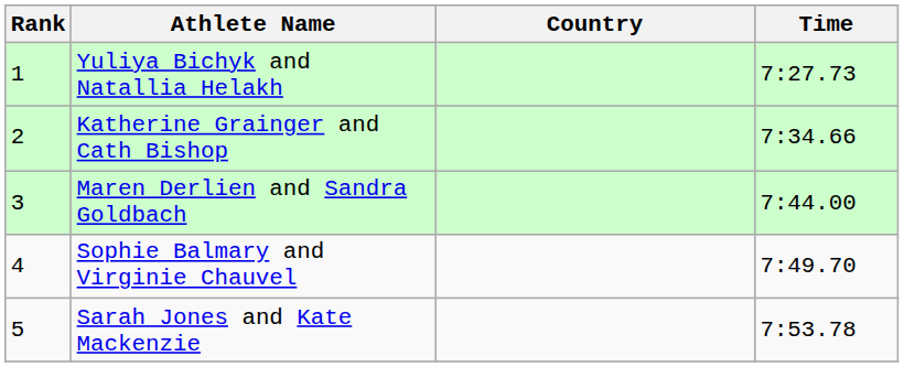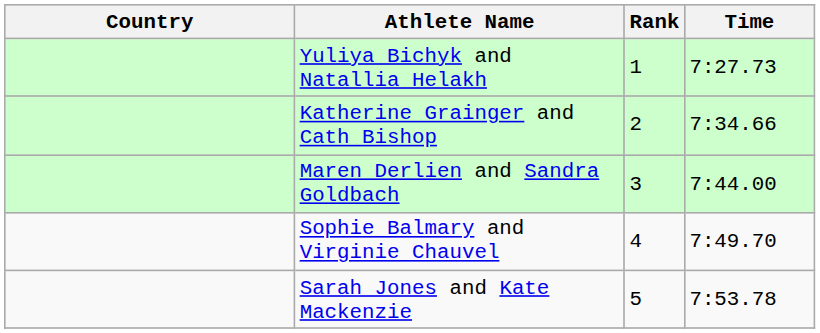 <table class="wikitable sortable">
 <tr>
+<th width=175>Country</th>
+<th width=200>Athlete Name</th>
 <th width=25>Rank</th>
-<th width=200>Athlete Name</th>
-<th width=175>Country</th>
 <th width=75>Time</th>
 </tr>
 <tr bgcolor=ccffcc>
+<td></td>
+<td><a href='#'>Yuliya Bichyk</a> and <a href='#'>Natallia Helakh</a></td>
 <td>1</td>
-<td><a href='#'>Yuliya Bichyk</a> and <a href='#'>Natallia Helakh</a></td>
-<td></td>
 <td>7:27.73</td>
 </tr>
 <tr bgcolor=ccffcc>
+<td></td>
+<td><a href='#'>Katherine Grainger</a> and <a href='#'>Cath Bishop</a></td>
 <td>2</td>
-<td><a href='#'>Katherine Grainger</a> and <a href='#'>Cath Bishop</a></td>
-<td></td>
 <td>7:34.66</td>
 </tr>
 <tr bgcolor=ccffcc>
+<td></td>
+<td><a href='#'>Maren Derlien</a> and <a href='#'>Sandra Goldbach</a></td>
 <td>3</td>
-<td><a href='#'>Maren Derlien</a> and <a href='#'>Sandra Goldbach</a></td>
-<td></td>
 <td>7:44.00</td>
 </tr>
 <tr>
+<td></td>
+<td><a href='#'>Sophie Balmary</a> and <a href='#'>Virginie Chauvel</a></td>
 <td>4</td>
-<td><a href='#'>Sophie Balmary</a> and <a href='#'>Virginie Chauvel</a></td>
-<td></td>
 <td>7:49.70</td>
 </tr>
 <tr>
+<td></td>
+<td><a href='#'>Sarah Jones</a> and <a href='#'>Kate Mackenzie</a></td>
 <td>5</td>
-<td><a href='#'>Sarah Jones</a> and <a href='#'>Kate Mackenzie</a></td>
-<td></td>
 <td>7:53.78</td>
 </tr>
 </table>
